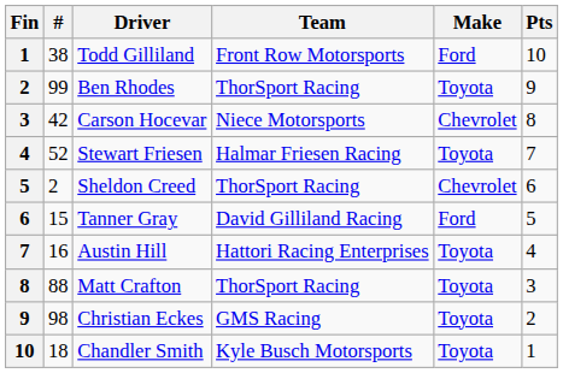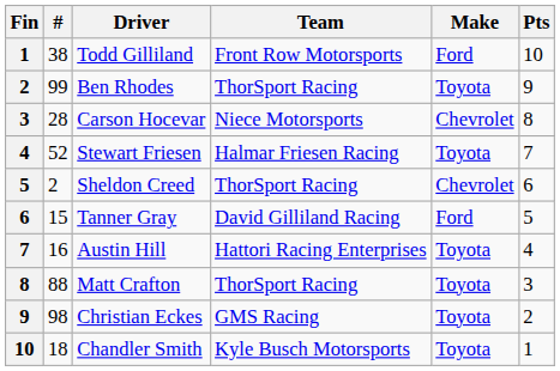 <table class="wikitable" style="font-size: 95%;">
 <tr>
 <th>Fin</th>
 <th>#</th>
 <th>Driver</th>
 <th>Team</th>
 <th>Make</th>
 <th>Pts</th>
 </tr>
 <tr>
 <th>1</th>
 <td>38</td>
 <td><a href='#'>Todd Gilliland</a></td>
 <td><a href='#'>Front Row Motorsports</a></td>
 <td><a href='#'>Ford</a></td>
 <td>10</td>
 </tr>
 <tr>
 <th>2</th>
 <td>99</td>
 <td><a href='#'>Ben Rhodes</a></td>
 <td><a href='#'>ThorSport Racing</a></td>
 <td><a href='#'>Toyota</a></td>
 <td>9</td>
 </tr>
 <tr>
 <th>3</th>
-<td>42</td>
+<td>28</td>
 <td><a href='#'>Carson Hocevar</a></td>
 <td><a href='#'>Niece Motorsports</a></td>
 <td><a href='#'>Chevrolet</a></td>
 <td>8</td>
 </tr>
 <tr>
 <th>4</th>
 <td>52</td>
 <td><a href='#'>Stewart Friesen</a></td>
 <td><a href='#'>Halmar Friesen Racing</a></td>
 <td><a href='#'>Toyota</a></td>
 <td>7</td>
 </tr>
 <tr>
 <th>5</th>
 <td>2</td>
 <td><a href='#'>Sheldon Creed</a></td>
 <td><a href='#'>ThorSport Racing</a></td>
 <td><a href='#'>Chevrolet</a></td>
 <td>6</td>
 </tr>
 <tr>
 <th>6</th>
 <td>15</td>
 <td><a href='#'>Tanner Gray</a></td>
 <td><a href='#'>David Gilliland Racing</a></td>
 <td><a href='#'>Ford</a></td>
 <td>5</td>
 </tr>
 <tr>
 <th>7</th>
 <td>16</td>
 <td><a href='#'>Austin Hill</a></td>
 <td><a href='#'>Hattori Racing Enterprises</a></td>
 <td><a href='#'>Toyota</a></td>
 <td>4</td>
 </tr>
 <tr>
 <th>8</th>
 <td>88</td>
 <td><a href='#'>Matt Crafton</a></td>
 <td><a href='#'>ThorSport Racing</a></td>
 <td><a href='#'>Toyota</a></td>
 <td>3</td>
 </tr>
 <tr>
 <th>9</th>
 <td>98</td>
 <td><a href='#'>Christian Eckes</a></td>
 <td><a href='#'>GMS Racing</a></td>
 <td><a href='#'>Toyota</a></td>
 <td>2</td>
 </tr>
 <tr>
 <th>10</th>
 <td>18</td>
 <td><a href='#'>Chandler Smith</a></td>
 <td><a href='#'>Kyle Busch Motorsports</a></td>
 <td><a href='#'>Toyota</a></td>
 <td>1</td>
 </tr>
 </table>
